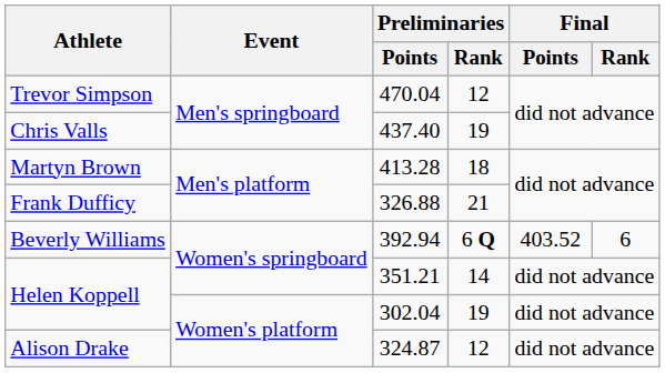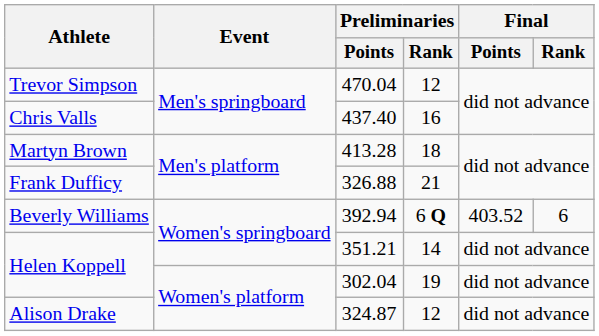 <table class=wikitable style="font-size:90%;">
 <tr>
 <th rowspan="2">Athlete</th>
 <th rowspan="2">Event</th>
 <th colspan="2">Preliminaries</th>
 <th colspan="2">Final</th>
 </tr>
 <tr style="font-size:95%">
 <th>Points</th>
 <th>Rank</th>
 <th>Points</th>
 <th>Rank</th>
 </tr>
 <tr align=center>
 <td align=left><a href='#'>Trevor Simpson</a></td>
 <td align=left rowspan=2><a href='#'>Men's springboard</a></td>
 <td>470.04</td>
 <td>12</td>
 <td colspan=2 rowspan=2>did not advance</td>
 </tr>
 <tr align=center>
 <td align=left><a href='#'>Chris Valls</a></td>
 <td>437.40</td>
-<td>19</td>
+<td>16</td>
 </tr>
 <tr align=center>
 <td align=left><a href='#'>Martyn Brown</a></td>
 <td align=left rowspan=2><a href='#'>Men's platform</a></td>
 <td>413.28</td>
 <td>18</td>
 <td colspan=2 rowspan=2>did not advance</td>
 </tr>
 <tr align=center>
 <td align=left><a href='#'>Frank Dufficy</a></td>
 <td>326.88</td>
 <td>21</td>
 </tr>
 <tr align=center>
 <td align=left><a href='#'>Beverly Williams</a></td>
 <td align=left rowspan=2><a href='#'>Women's springboard</a></td>
 <td>392.94</td>
 <td>6 <strong>Q</strong></td>
 <td>403.52</td>
 <td>6</td>
 </tr>
 <tr align=center>
 <td align=left rowspan=2><a href='#'>Helen Koppell</a></td>
 <td>351.21</td>
 <td>14</td>
 <td colspan=2>did not advance</td>
 </tr>
 <tr align=center>
 <td align=left rowspan=2><a href='#'>Women's platform</a></td>
 <td>302.04</td>
 <td>19</td>
 <td colspan=2>did not advance</td>
 </tr>
 <tr align=center>
 <td align=left><a href='#'>Alison Drake</a></td>
 <td>324.87</td>
 <td>12</td>
 <td colspan=2>did not advance</td>
 </tr>
 </table>
